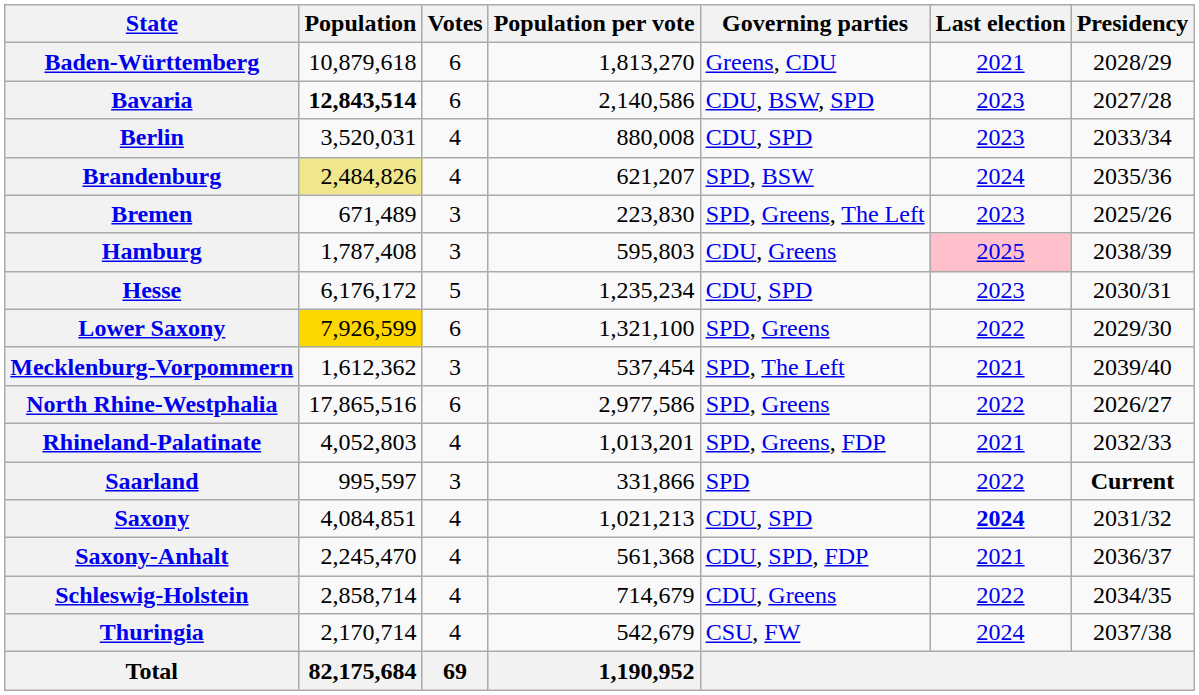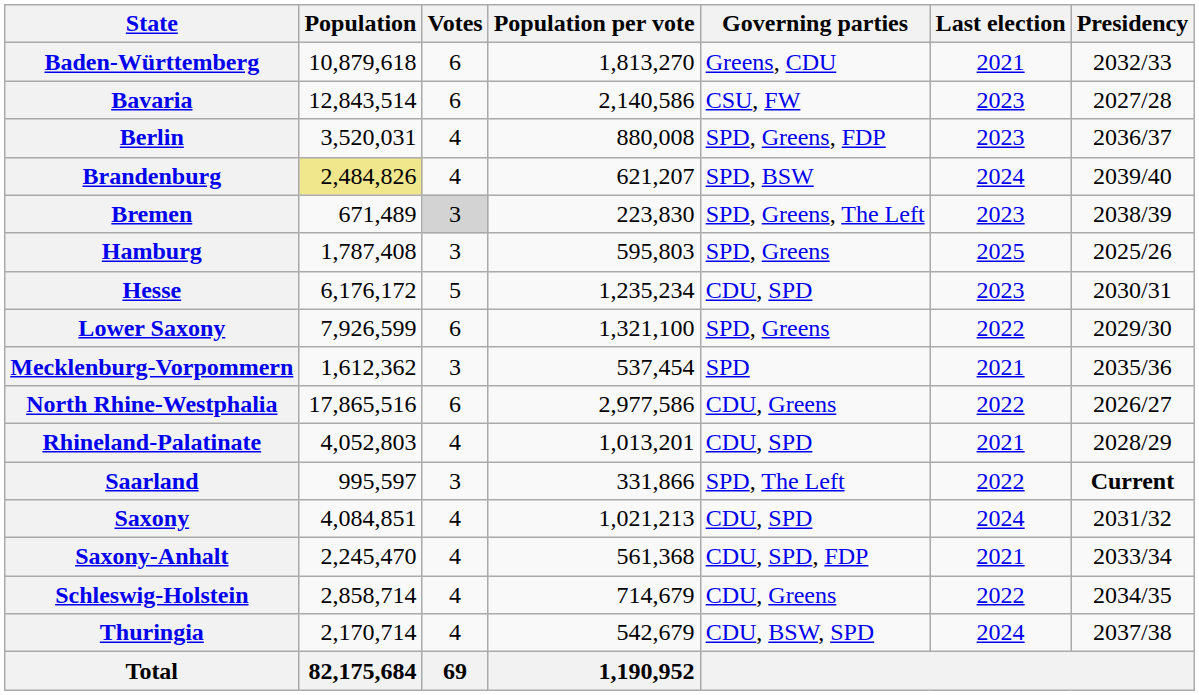 <table class="wikitable sortable" style="text-align:center">
 <tr>
 <th><a href='#'>State</a></th>
 <th>Population</th>
 <th>Votes</th>
 <th>Population per vote</th>
 <th>Governing parties</th>
 <th>Last election</th>
 <th>Presidency</th>
 </tr>
 <tr>
 <th align=left><a href='#'>Baden-Württemberg</a></th>
 <td align=right>10,879,618</td>
 <td>6</td>
 <td align=right>1,813,270</td>
 <td align=left><a href='#'>Greens</a>, <a href='#'>CDU</a></td>
 <td><a href='#'>2021</a></td>
-<td>2028/29</td>
+<td>2032/33</td>
 </tr>
 <tr>
 <th align=left><a href='#'>Bavaria</a></th>
-<td align=right><strong>12,843,514</strong></td>
+<td align=right>12,843,514</td>
 <td>6</td>
 <td align=right>2,140,586</td>
-<td align=left><a href='#'>CDU</a>, <a href='#'>BSW</a>, <a href='#'>SPD</a></td>
+<td align=left><a href='#'>CSU</a>, <a href='#'>FW</a></td>
 <td><a href='#'>2023</a></td>
 <td>2027/28</td>
 </tr>
 <tr>
 <th align=left><a href='#'>Berlin</a></th>
 <td align=right>3,520,031</td>
 <td>4</td>
 <td align=right>880,008</td>
-<td align=left><a href='#'>CDU</a>, <a href='#'>SPD</a></td>
+<td align=left><a href='#'>SPD</a>, <a href='#'>Greens</a>, <a href='#'>FDP</a></td>
 <td><a href='#'>2023</a></td>
-<td>2033/34</td>
+<td>2036/37</td>
 </tr>
 <tr>
 <th align=left><a href='#'>Brandenburg</a></th>
 <td align=right style="background: khaki;">2,484,826</td>
 <td>4</td>
 <td align=right>621,207</td>
 <td align=left><a href='#'>SPD</a>, <a href='#'>BSW</a></td>
 <td><a href='#'>2024</a></td>
-<td>2035/36</td>
+<td>2039/40</td>
 </tr>
 <tr>
 <th align=left><a href='#'>Bremen</a></th>
 <td align=right>671,489</td>
-<td>3</td>
+<td style="background: lightgrey;">3</td>
 <td align=right>223,830</td>
 <td align=left><a href='#'>SPD</a>, <a href='#'>Greens</a>, <a href='#'>The Left</a></td>
 <td><a href='#'>2023</a></td>
-<td>2025/26</td>
+<td>2038/39</td>
 </tr>
 <tr>
 <th align=left><a href='#'>Hamburg</a></th>
 <td align=right>1,787,408</td>
 <td>3</td>
 <td align=right>595,803</td>
-<td align=left><a href='#'>CDU</a>, <a href='#'>Greens</a></td>
-<td style="background: pink;"><a href='#'>2025</a></td>
-<td>2038/39</td>
+<td align=left><a href='#'>SPD</a>, <a href='#'>Greens</a></td>
+<td><a href='#'>2025</a></td>
+<td>2025/26</td>
 </tr>
 <tr>
 <th align=left><a href='#'>Hesse</a></th>
 <td align=right>6,176,172</td>
 <td>5</td>
 <td align=right>1,235,234</td>
 <td align=left><a href='#'>CDU</a>, <a href='#'>SPD</a></td>
 <td><a href='#'>2023</a></td>
 <td>2030/31</td>
 </tr>
 <tr>
 <th align=left><a href='#'>Lower Saxony</a></th>
-<td align=right style="background: gold;">7,926,599</td>
+<td align=right>7,926,599</td>
 <td>6</td>
 <td align=right>1,321,100</td>
 <td align=left><a href='#'>SPD</a>, <a href='#'>Greens</a></td>
 <td><a href='#'>2022</a></td>
 <td>2029/30</td>
 </tr>
 <tr>
 <th align=left><a href='#'>Mecklenburg-Vorpommern</a></th>
 <td align=right>1,612,362</td>
 <td>3</td>
 <td align=right>537,454</td>
-<td align=left><a href='#'>SPD</a>, <a href='#'>The Left</a></td>
+<td align=left><a href='#'>SPD</a></td>
 <td><a href='#'>2021</a></td>
-<td>2039/40</td>
+<td>2035/36</td>
 </tr>
 <tr>
 <th align=left><a href='#'>North Rhine-Westphalia</a></th>
 <td align=right>17,865,516</td>
 <td>6</td>
 <td align=right>2,977,586</td>
-<td align=left><a href='#'>SPD</a>, <a href='#'>Greens</a></td>
+<td align=left><a href='#'>CDU</a>, <a href='#'>Greens</a></td>
 <td><a href='#'>2022</a></td>
 <td>2026/27</td>
 </tr>
 <tr>
 <th align=left><a href='#'>Rhineland-Palatinate</a></th>
 <td align=right>4,052,803</td>
 <td>4</td>
 <td align=right>1,013,201</td>
-<td align=left><a href='#'>SPD</a>, <a href='#'>Greens</a>, <a href='#'>FDP</a></td>
+<td align=left><a href='#'>CDU</a>, <a href='#'>SPD</a></td>
 <td><a href='#'>2021</a></td>
-<td>2032/33</td>
+<td>2028/29</td>
 </tr>
 <tr>
 <th align=left><a href='#'>Saarland</a></th>
 <td align=right>995,597</td>
 <td>3</td>
 <td align=right>331,866</td>
-<td align=left><a href='#'>SPD</a></td>
+<td align=left><a href='#'>SPD</a>, <a href='#'>The Left</a></td>
 <td><a href='#'>2022</a></td>
 <td data-sort-value="2024/25"><strong>Current</strong></td>
 </tr>
 <tr>
 <th align=left><a href='#'>Saxony</a></th>
 <td align=right>4,084,851</td>
 <td>4</td>
 <td align=right>1,021,213</td>
 <td align=left><a href='#'>CDU</a>, <a href='#'>SPD</a></td>
-<td><strong><a href='#'>2024</a></strong></td>
+<td><a href='#'>2024</a></td>
 <td>2031/32</td>
 </tr>
 <tr>
 <th align=left><a href='#'>Saxony-Anhalt</a></th>
 <td align=right>2,245,470</td>
 <td>4</td>
 <td align=right>561,368</td>
 <td align=left><a href='#'>CDU</a>, <a href='#'>SPD</a>, <a href='#'>FDP</a></td>
 <td><a href='#'>2021</a></td>
-<td>2036/37</td>
+<td>2033/34</td>
 </tr>
 <tr>
 <th align=left><a href='#'>Schleswig-Holstein</a></th>
 <td align=right>2,858,714</td>
 <td>4</td>
 <td align=right>714,679</td>
 <td align=left><a href='#'>CDU</a>, <a href='#'>Greens</a></td>
 <td><a href='#'>2022</a></td>
 <td>2034/35</td>
 </tr>
 <tr>
 <th align=left><a href='#'>Thuringia</a></th>
 <td align=right>2,170,714</td>
 <td>4</td>
 <td align=right>542,679</td>
-<td align=left><a href='#'>CSU</a>, <a href='#'>FW</a></td>
+<td align=left><a href='#'>CDU</a>, <a href='#'>BSW</a>, <a href='#'>SPD</a></td>
 <td><a href='#'>2024</a></td>
 <td>2037/38</td>
 </tr>
 <tr>
 <th>Total</th>
 <th style="text-align:right">82,175,684</th>
 <th>69</th>
 <th style="text-align:right">1,190,952</th>
 <th colspan=3></th>
 </tr>
 </table>
